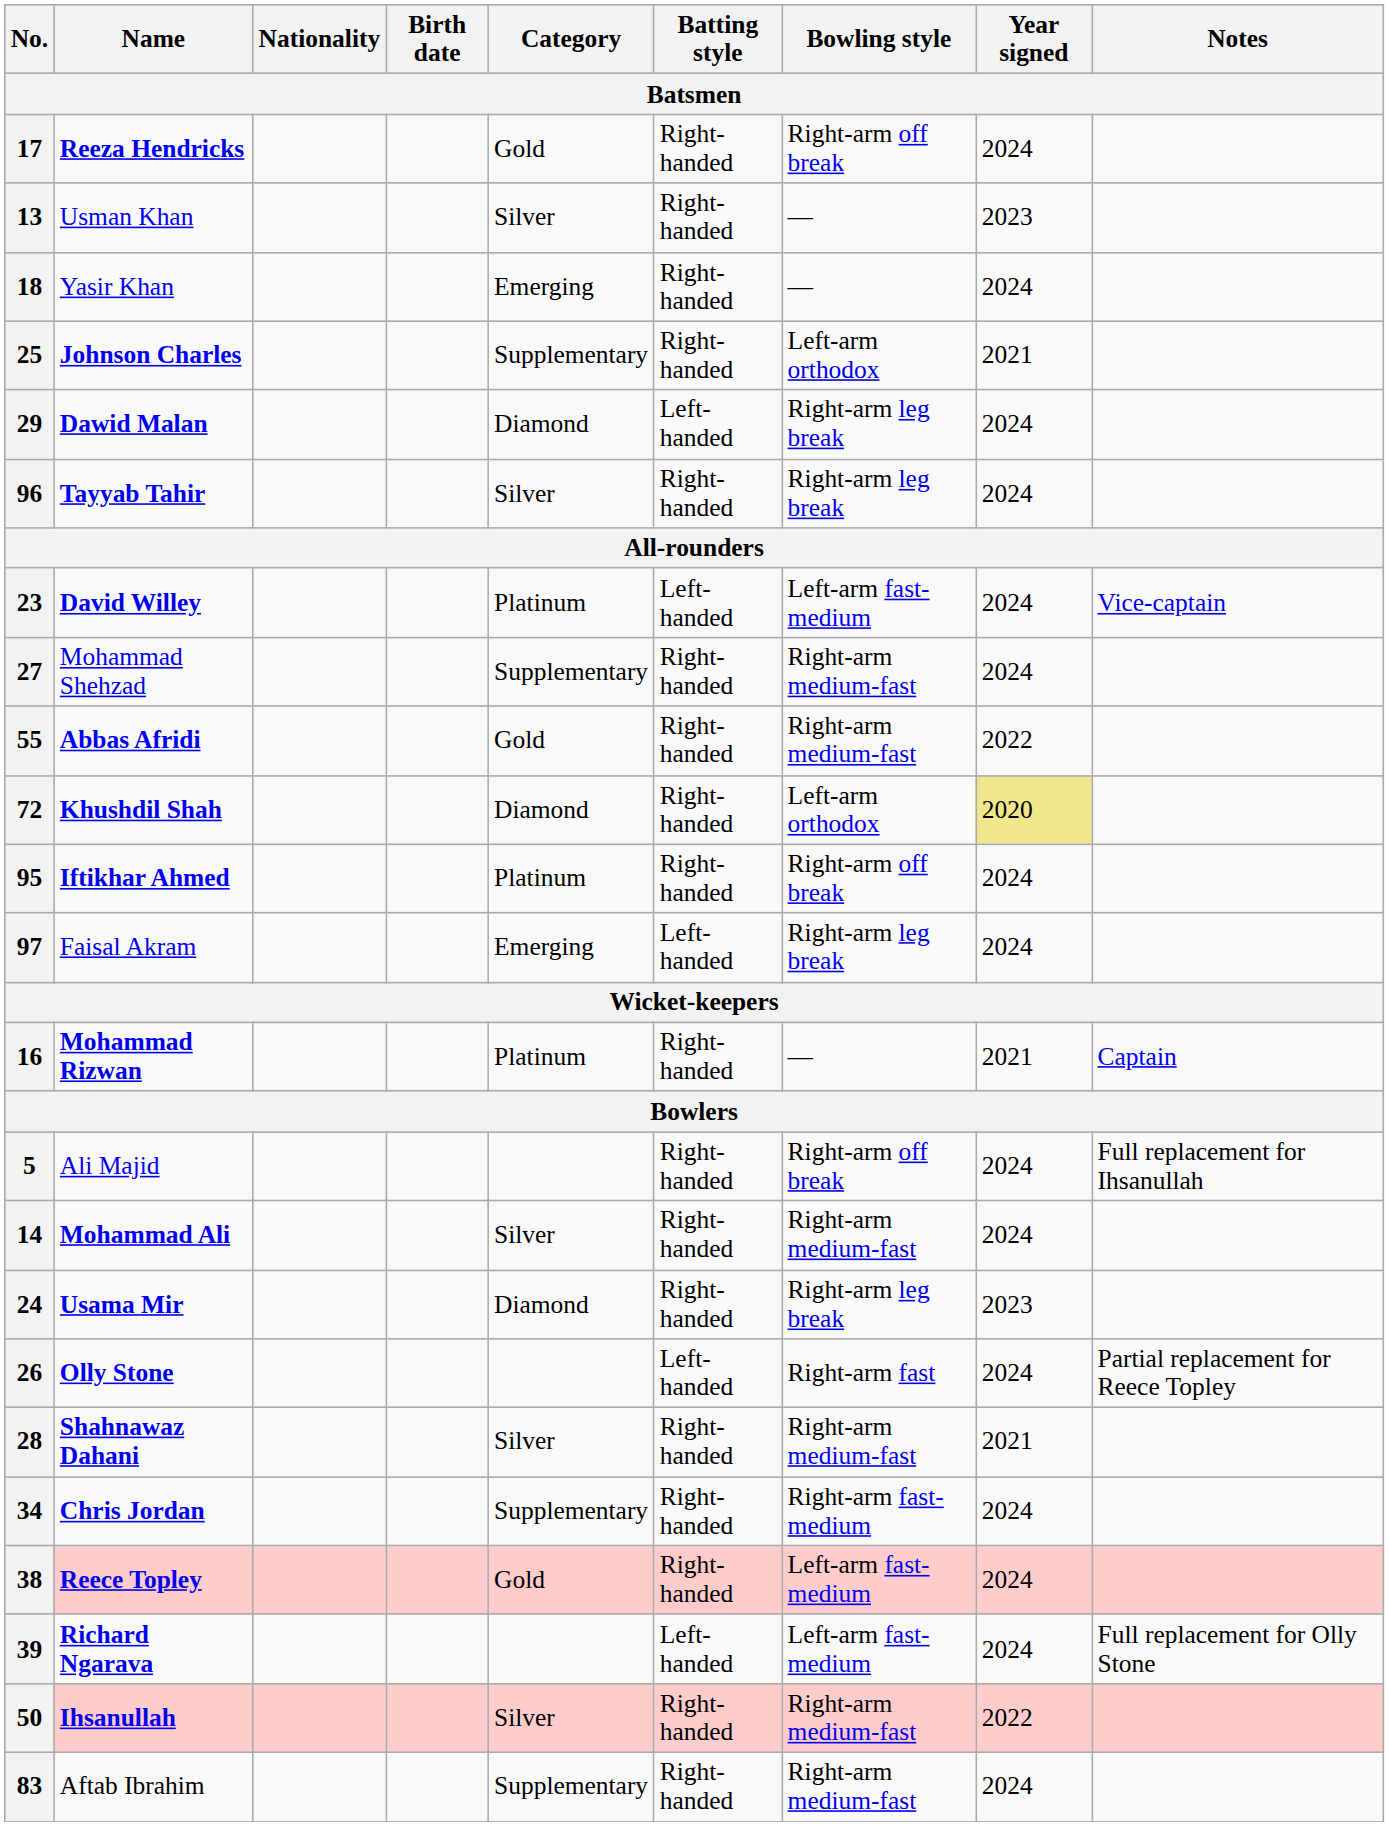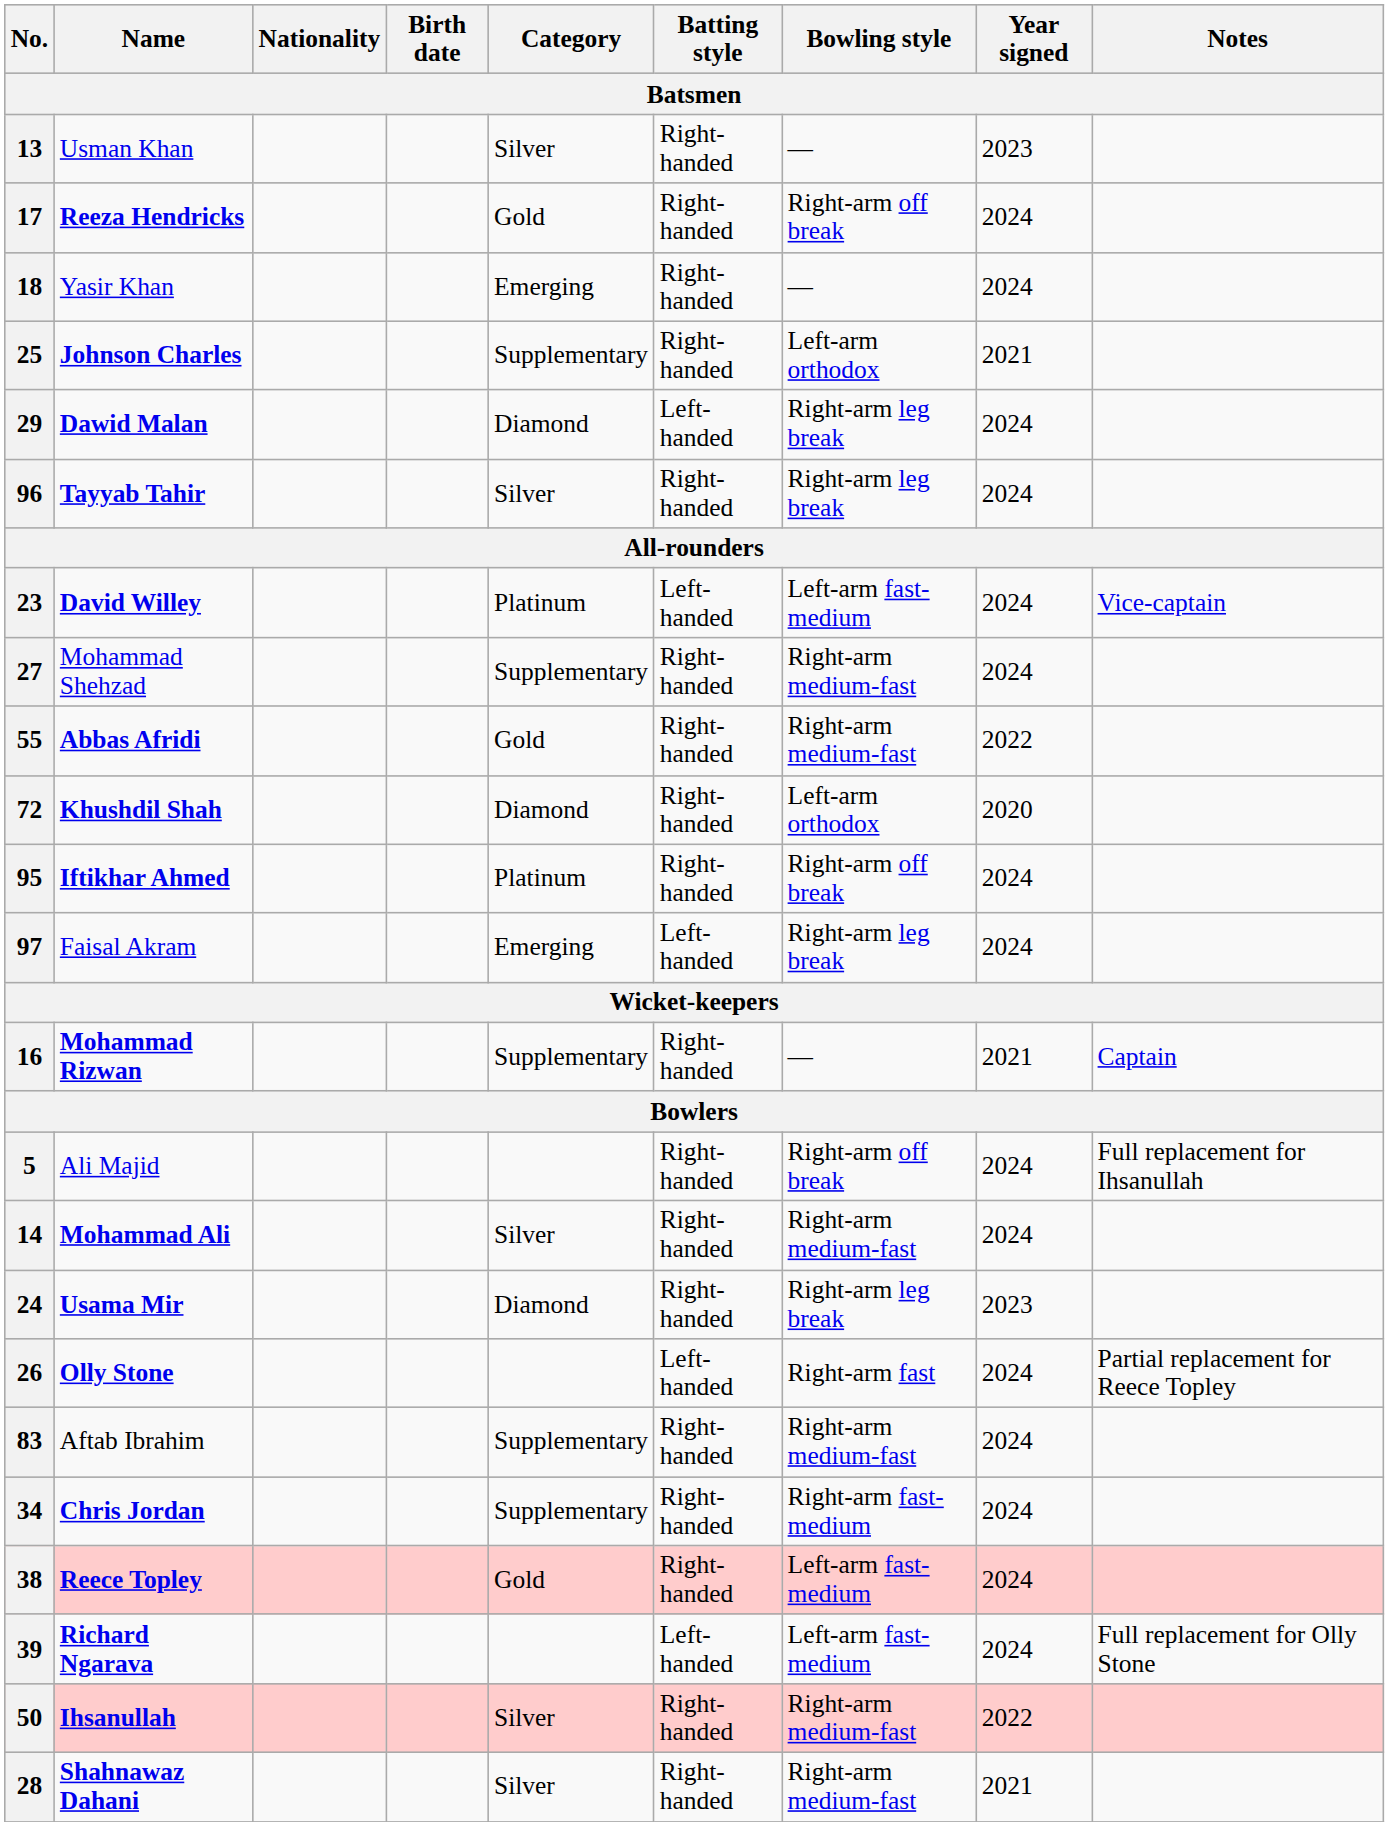 <table class="wikitable">
 <tr>
 <th>No.</th>
 <th>Name</th>
 <th>Nationality</th>
 <th>Birth date</th>
 <th>Category</th>
 <th>Batting style</th>
 <th>Bowling style</th>
 <th>Year signed</th>
 <th>Notes</th>
 </tr>
 <tr>
 <th colspan="9">Batsmen</th>
 </tr>
 <tr>
+<th>13</th>
+<td><a href='#'>Usman Khan</a></td>
+<td></td>
+<td></td>
+<td>Silver</td>
+<td>Right-handed</td>
+<td>—</td>
+<td>2023</td>
+<td></td>
+</tr>
+<tr>
 <th>17</th>
 <td><strong><a href='#'>Reeza Hendricks</a></strong></td>
 <td></td>
 <td></td>
 <td>Gold</td>
 <td>Right-handed</td>
 <td>Right-arm <a href='#'>off break</a></td>
 <td>2024</td>
-<td></td>
-</tr>
-<tr>
-<th>13</th>
-<td><a href='#'>Usman Khan</a></td>
-<td></td>
-<td></td>
-<td>Silver</td>
-<td>Right-handed</td>
-<td>—</td>
-<td>2023</td>
 <td></td>
 </tr>
 <tr>
 <th>18</th>
 <td><a href='#'>Yasir Khan</a></td>
 <td></td>
 <td></td>
 <td>Emerging</td>
 <td>Right-handed</td>
 <td>—</td>
 <td>2024</td>
 <td></td>
 </tr>
 <tr>
 <th>25</th>
 <td><strong><a href='#'>Johnson Charles</a></strong></td>
 <td></td>
 <td></td>
 <td>Supplementary</td>
 <td>Right-handed</td>
 <td>Left-arm <a href='#'>orthodox</a></td>
 <td>2021</td>
 <td></td>
 </tr>
 <tr>
 <th>29</th>
 <td><strong><a href='#'>Dawid Malan</a></strong></td>
 <td></td>
 <td></td>
 <td>Diamond</td>
 <td>Left-handed</td>
 <td>Right-arm <a href='#'>leg break</a></td>
 <td>2024</td>
 <td></td>
 </tr>
 <tr>
 <th>96</th>
 <td><strong><a href='#'>Tayyab Tahir</a></strong></td>
 <td></td>
 <td></td>
 <td>Silver</td>
 <td>Right-handed</td>
 <td>Right-arm <a href='#'>leg break</a></td>
 <td>2024</td>
 <td></td>
 </tr>
 <tr>
 <th colspan="9">All-rounders</th>
 </tr>
 <tr>
 <th>23</th>
 <td><strong><a href='#'>David Willey</a></strong></td>
 <td></td>
 <td></td>
 <td>Platinum</td>
 <td>Left-handed</td>
 <td>Left-arm <a href='#'>fast-medium</a></td>
 <td>2024</td>
 <td><a href='#'>Vice-captain</a></td>
 </tr>
 <tr>
 <th>27</th>
 <td><a href='#'>Mohammad Shehzad</a></td>
 <td></td>
 <td></td>
 <td>Supplementary</td>
 <td>Right-handed</td>
 <td>Right-arm <a href='#'>medium-fast</a></td>
 <td>2024</td>
 <td></td>
 </tr>
 <tr>
 <th>55</th>
 <td><strong><a href='#'>Abbas Afridi</a></strong></td>
 <td></td>
 <td></td>
 <td>Gold</td>
 <td>Right-handed</td>
 <td>Right-arm <a href='#'>medium-fast</a></td>
 <td>2022</td>
 <td></td>
 </tr>
 <tr>
 <th>72</th>
 <td><strong><a href='#'>Khushdil Shah</a></strong></td>
 <td></td>
 <td></td>
 <td>Diamond</td>
 <td>Right-handed</td>
 <td>Left-arm <a href='#'>orthodox</a></td>
-<td style="background: khaki;">2020</td>
+<td>2020</td>
 <td></td>
 </tr>
 <tr>
 <th>95</th>
 <td><strong><a href='#'>Iftikhar Ahmed</a></strong></td>
 <td></td>
 <td></td>
 <td>Platinum</td>
 <td>Right-handed</td>
 <td>Right-arm <a href='#'>off break</a></td>
 <td>2024</td>
 <td></td>
 </tr>
 <tr>
 <th>97</th>
 <td><a href='#'>Faisal Akram</a></td>
 <td></td>
 <td></td>
 <td>Emerging</td>
 <td>Left-handed</td>
 <td>Right-arm <a href='#'>leg break</a></td>
 <td>2024</td>
 <td></td>
 </tr>
 <tr>
 <th colspan="9">Wicket-keepers</th>
 </tr>
 <tr>
 <th>16</th>
 <td><strong><a href='#'>Mohammad Rizwan</a></strong></td>
 <td></td>
 <td></td>
-<td>Platinum</td>
+<td>Supplementary</td>
 <td>Right-handed</td>
 <td>—</td>
 <td>2021</td>
 <td><a href='#'>Captain</a></td>
 </tr>
 <tr>
 <th colspan="9">Bowlers</th>
 </tr>
 <tr>
 <th>5</th>
 <td><a href='#'>Ali Majid</a></td>
 <td></td>
 <td></td>
 <td></td>
 <td>Right-handed</td>
 <td>Right-arm <a href='#'>off break</a></td>
 <td>2024</td>
 <td>Full replacement for Ihsanullah</td>
 </tr>
 <tr>
 <th>14</th>
 <td><strong><a href='#'>Mohammad Ali</a></strong></td>
 <td></td>
 <td></td>
 <td>Silver</td>
 <td>Right-handed</td>
 <td>Right-arm <a href='#'>medium-fast</a></td>
 <td>2024</td>
 <td></td>
 </tr>
 <tr>
 <th>24</th>
 <td><strong><a href='#'>Usama Mir</a></strong></td>
 <td></td>
 <td></td>
 <td>Diamond</td>
 <td>Right-handed</td>
 <td>Right-arm <a href='#'>leg break</a></td>
 <td>2023</td>
 <td></td>
 </tr>
 <tr>
 <th>26</th>
 <td><strong><a href='#'>Olly Stone</a></strong></td>
 <td></td>
 <td></td>
 <td></td>
 <td>Left-handed</td>
 <td>Right-arm <a href='#'>fast</a></td>
 <td>2024</td>
 <td>Partial replacement for Reece Topley</td>
 </tr>
 <tr>
-<th>28</th>
-<td><strong><a href='#'>Shahnawaz Dahani</a></strong></td>
+<th>83</th>
+<td>Aftab Ibrahim</td>
 <td></td>
 <td></td>
-<td>Silver</td>
+<td>Supplementary</td>
 <td>Right-handed</td>
 <td>Right-arm <a href='#'>medium-fast</a></td>
-<td>2021</td>
+<td>2024</td>
 <td></td>
 </tr>
 <tr>
 <th>34</th>
 <td><strong><a href='#'>Chris Jordan</a></strong></td>
 <td></td>
 <td></td>
 <td>Supplementary</td>
 <td>Right-handed</td>
 <td>Right-arm <a href='#'>fast-medium</a></td>
 <td>2024</td>
 <td></td>
 </tr>
 <tr style="background:#FFCCCC">
 <th>38</th>
 <td><strong><a href='#'>Reece Topley</a></strong></td>
 <td></td>
 <td></td>
 <td>Gold</td>
 <td>Right-handed</td>
 <td>Left-arm <a href='#'>fast-medium</a></td>
 <td>2024</td>
 <td></td>
 </tr>
 <tr>
 <th>39</th>
 <td><strong><a href='#'>Richard Ngarava</a></strong></td>
 <td></td>
 <td></td>
 <td></td>
 <td>Left-handed</td>
 <td>Left-arm <a href='#'>fast-medium</a></td>
 <td>2024</td>
 <td>Full replacement for Olly Stone</td>
 </tr>
 <tr style="background:#FFCCCC">
 <th>50</th>
 <td><strong><a href='#'>Ihsanullah</a></strong></td>
 <td></td>
 <td></td>
 <td>Silver</td>
 <td>Right-handed</td>
 <td>Right-arm <a href='#'>medium-fast</a></td>
 <td>2022</td>
 <td></td>
 </tr>
 <tr>
-<th>83</th>
-<td>Aftab Ibrahim</td>
+<th>28</th>
+<td><strong><a href='#'>Shahnawaz Dahani</a></strong></td>
 <td></td>
 <td></td>
-<td>Supplementary</td>
+<td>Silver</td>
 <td>Right-handed</td>
 <td>Right-arm <a href='#'>medium-fast</a></td>
-<td>2024</td>
+<td>2021</td>
 <td></td>
 </tr>
 <tr>
 </tr>
 </table>
